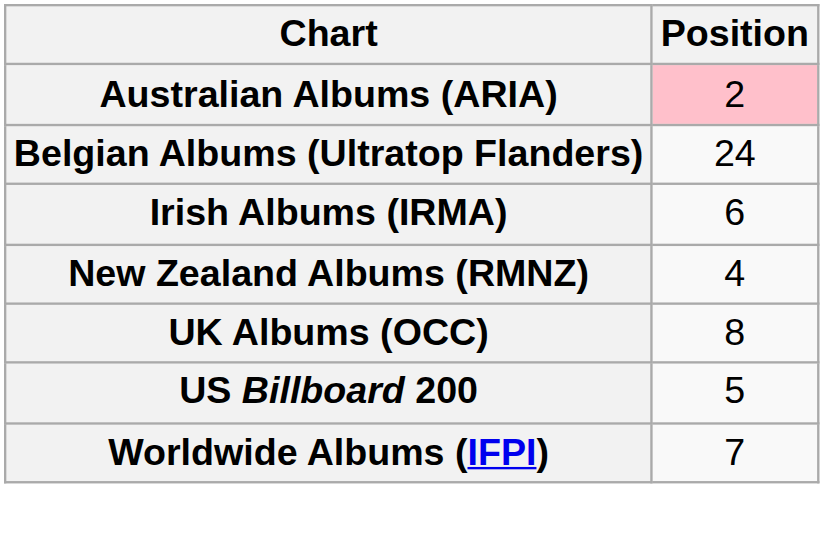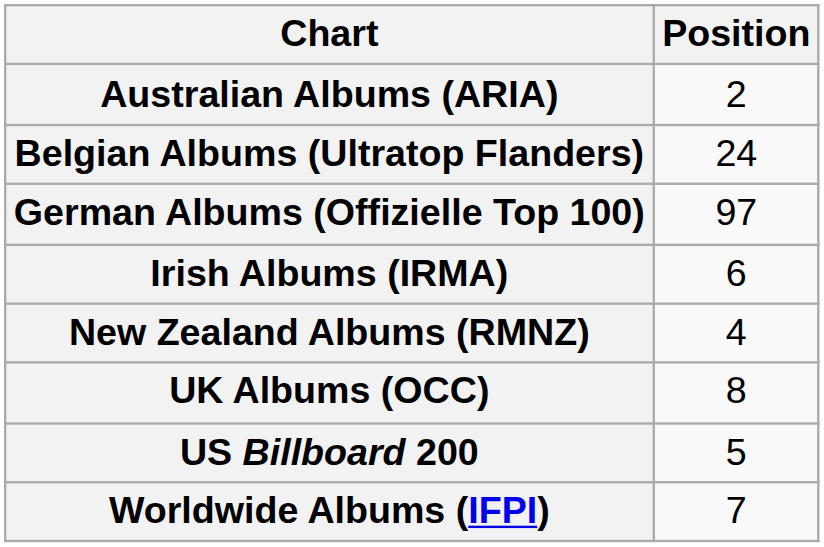 <table class="wikitable sortable plainrowheaders" style="text-align:center">
 <tr>
 <th scope="col">Chart</th>
 <th scope="col">Position</th>
 </tr>
 <tr>
 <th scope="row">Australian Albums (ARIA)</th>
-<td style="background: pink;">2</td>
+<td>2</td>
 </tr>
 <tr>
 <th scope="row">Belgian Albums (Ultratop Flanders)</th>
 <td>24</td>
+</tr>
+<tr>
+<th scope="row">German Albums (Offizielle Top 100)</th>
+<td>97</td>
 </tr>
 <tr>
 <th scope="row">Irish Albums (IRMA)</th>
 <td>6</td>
 </tr>
 <tr>
 <th scope="row">New Zealand Albums (RMNZ)</th>
 <td>4</td>
 </tr>
 <tr>
 <th scope="row">UK Albums (OCC)</th>
 <td>8</td>
 </tr>
 <tr>
 <th scope="row">US <em>Billboard</em> 200</th>
 <td>5</td>
 </tr>
 <tr>
 <th scope="row">Worldwide Albums (<a href='#'>IFPI</a>)</th>
 <td>7</td>
 </tr>
 </table>
